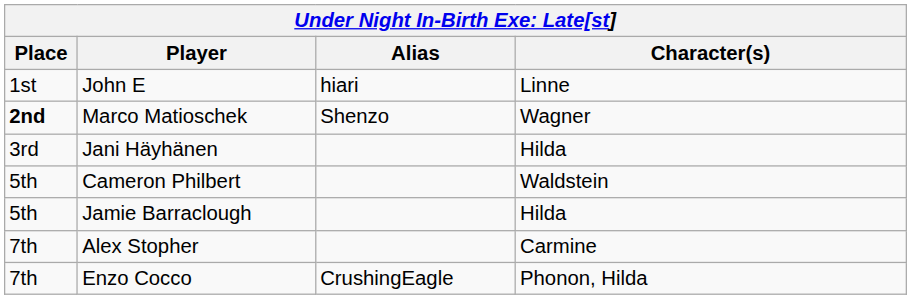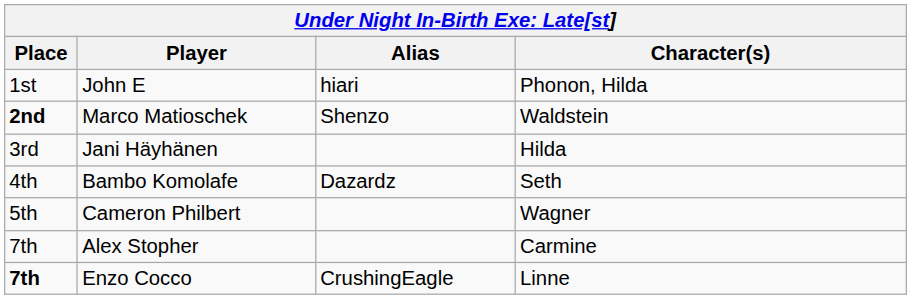 <table class="wikitable">
 <tr>
 <th colspan="4"><strong><em><a href='#'>Under Night In-Birth Exe: Late[st</a>]</em></strong>  </th>
 </tr>
 <tr>
 <th style="width:50px;">Place</th>
 <th style="width:180px;">Player</th>
 <th style="width:150px;">Alias</th>
 <th style="width:300px;">Character(s)</th>
 </tr>
 <tr>
 <td>1st</td>
 <td> John E</td>
 <td>hiari</td>
-<td>Linne</td>
+<td>Phonon, Hilda</td>
 </tr>
 <tr>
 <td><strong>2nd</strong></td>
 <td> Marco Matioschek</td>
 <td>Shenzo</td>
-<td>Wagner</td>
+<td>Waldstein</td>
 </tr>
 <tr>
 <td>3rd</td>
 <td> Jani Häyhänen</td>
 <td></td>
 <td>Hilda</td>
 </tr>
 <tr>
+<td>4th</td>
+<td> Bambo Komolafe</td>
+<td>Dazardz</td>
+<td>Seth</td>
+</tr>
+<tr>
 <td>5th</td>
 <td> Cameron Philbert</td>
 <td></td>
-<td>Waldstein</td>
-</tr>
-<tr>
-<td>5th</td>
-<td> Jamie Barraclough</td>
-<td></td>
-<td>Hilda</td>
+<td>Wagner</td>
 </tr>
 <tr>
 <td>7th</td>
 <td> Alex Stopher</td>
 <td></td>
 <td>Carmine</td>
 </tr>
 <tr>
-<td>7th</td>
+<td><strong>7th</strong></td>
 <td> Enzo Cocco</td>
 <td>CrushingEagle</td>
-<td>Phonon, Hilda</td>
+<td>Linne</td>
 </tr>
 </table>
